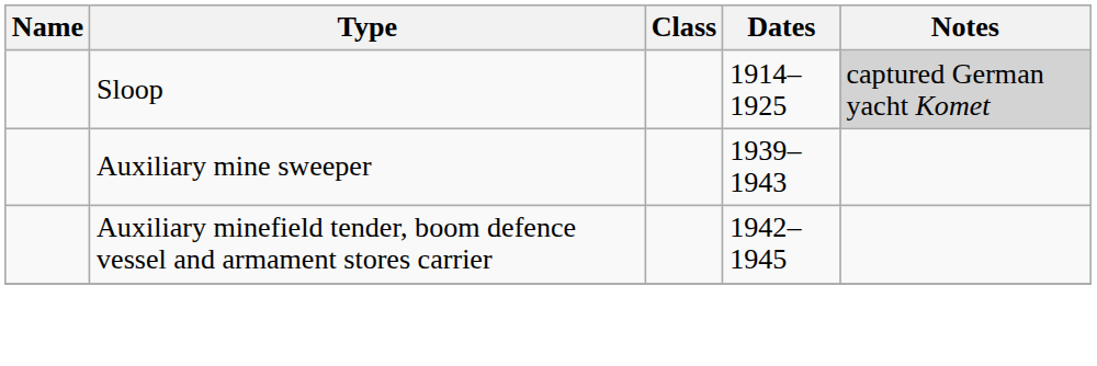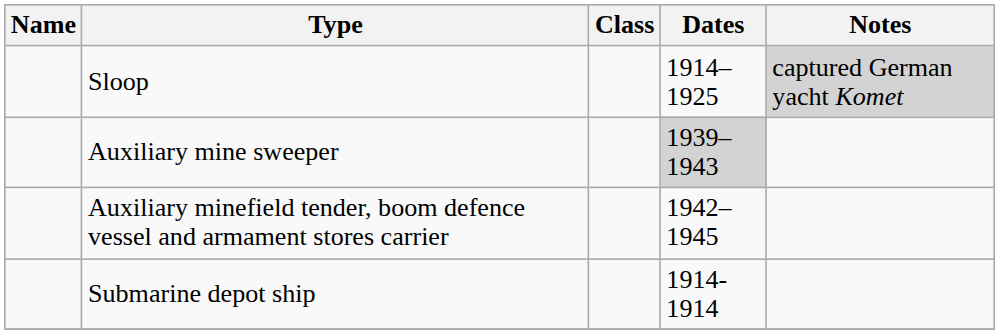 <table class="wikitable sortable" border="1">
 <tr>
 <th>Name</th>
 <th>Type</th>
 <th>Class</th>
 <th>Dates</th>
 <th>Notes</th>
 </tr>
 <tr>
 <td></td>
 <td>Sloop</td>
 <td> </td>
 <td>1914–1925</td>
 <td style="background: lightgrey;">captured German yacht <em>Komet</em></td>
 </tr>
 <tr>
 <td></td>
 <td>Auxiliary mine sweeper</td>
 <td> </td>
-<td>1939–1943</td>
+<td style="background: lightgrey;">1939–1943</td>
 <td> </td>
 </tr>
 <tr>
 <td></td>
 <td>Auxiliary minefield tender, boom defence vessel and armament stores carrier</td>
 <td> </td>
 <td>1942–1945</td>
 <td> </td>
 </tr>
 <tr>
+<td></td>
+<td>Submarine depot ship</td>
+<td> </td>
+<td>1914-1914</td>
+<td> </td>
+</tr>
+<tr>
 </tr>
 </table>
